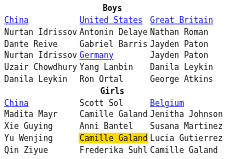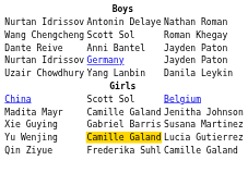 <table>
 <tr>
 <th colspan="4"><strong>Boys</strong></th>
-</tr>
-<tr>
-<td></td>
-<td> <a href='#'>China</a><br></td>
-<td> <a href='#'>United States</a><br></td>
-<td> <a href='#'>Great Britain</a><br></td>
 </tr>
 <tr>
 <td></td>
 <td> Nurtan Idrissov</td>
 <td> Antonin Delaye</td>
 <td> Nathan Roman</td>
 </tr>
 <tr>
 <td></td>
+<td> Wang Chengcheng</td>
+<td> Scott Sol</td>
+<td> Roman Khegay</td>
+</tr>
+<tr>
+<td></td>
 <td> Dante Reive</td>
-<td> Gabriel Barris</td>
+<td> Anni Bantel</td>
 <td> Jayden Paton</td>
 </tr>
 <tr>
 <td></td>
 <td> Nurtan Idrissov</td>
 <td> <a href='#'>Germany</a><br></td>
 <td> Jayden Paton</td>
 </tr>
 <tr>
 <td></td>
 <td> Uzair Chowdhury</td>
 <td> Yang Lanbin</td>
 <td> Danila Leykin</td>
-</tr>
-<tr>
-<td></td>
-<td> Danila Leykin</td>
-<td> Ron Ortal</td>
-<td> George Atkins</td>
 </tr>
 <tr>
 <th colspan="4"><strong>Girls</strong></th>
 </tr>
 <tr>
 <td></td>
 <td> <a href='#'>China</a><br></td>
 <td> Scott Sol</td>
 <td> <a href='#'>Belgium</a><br></td>
 </tr>
 <tr>
 <td></td>
 <td> Madita Mayr</td>
 <td> Camille Galand</td>
 <td> Jenitha Johnson</td>
 </tr>
 <tr>
 <td></td>
 <td> Xie Guying</td>
-<td> Anni Bantel</td>
+<td> Gabriel Barris</td>
 <td> Susana Martinez</td>
 </tr>
 <tr>
 <td></td>
 <td> Yu Wenjing</td>
 <td style="background: gold;"> Camille Galand</td>
 <td> Lucia Gutierrez</td>
 </tr>
 <tr>
 <td></td>
 <td> Qin Ziyue</td>
 <td> Frederika Suhl</td>
 <td> Camille Galand</td>
 </tr>
 </table>
